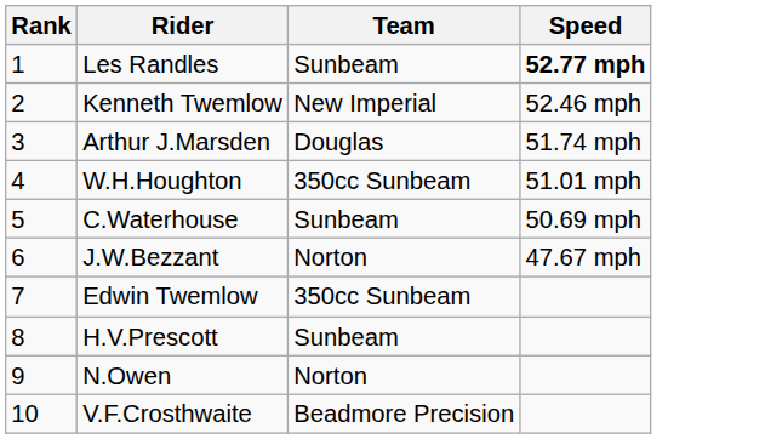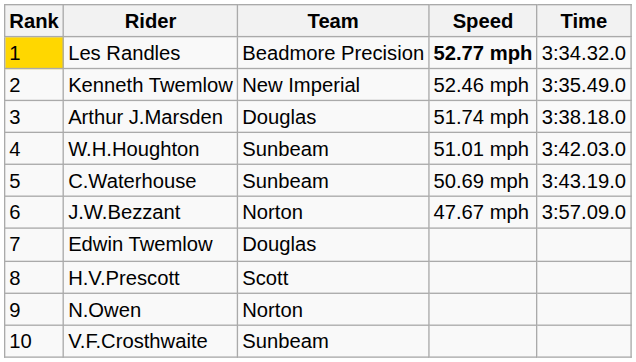 <table class="wikitable" style="font-size: 95%;">
 <tr style="background:#efefef;">
 <th>Rank</th>
 <th>Rider</th>
 <th>Team</th>
 <th>Speed</th>
+<th>Time</th>
 </tr>
 <tr>
-<td>1</td>
+<td style="background: gold;">1</td>
 <td> Les Randles</td>
-<td>Sunbeam</td>
+<td>Beadmore Precision</td>
 <td><strong>52.77 mph</strong></td>
+<td>3:34.32.0</td>
 </tr>
 <tr>
 <td>2</td>
 <td> Kenneth Twemlow</td>
 <td>New Imperial</td>
 <td>52.46 mph</td>
+<td>3:35.49.0</td>
 </tr>
 <tr>
 <td>3</td>
 <td> Arthur J.Marsden</td>
 <td>Douglas</td>
 <td>51.74 mph</td>
+<td>3:38.18.0</td>
 </tr>
 <tr>
 <td>4</td>
 <td> W.H.Houghton</td>
-<td>350cc Sunbeam</td>
+<td>Sunbeam</td>
 <td>51.01 mph</td>
+<td>3:42.03.0</td>
 </tr>
 <tr>
 <td>5</td>
 <td>  C.Waterhouse</td>
 <td>Sunbeam</td>
 <td>50.69 mph</td>
+<td>3:43.19.0</td>
 </tr>
 <tr>
 <td>6</td>
 <td> 	J.W.Bezzant</td>
 <td>Norton</td>
 <td>47.67 mph</td>
+<td>3:57.09.0</td>
 </tr>
 <tr>
 <td>7</td>
 <td> Edwin Twemlow</td>
-<td>350cc Sunbeam</td>
+<td>Douglas</td>
+<td></td>
 <td></td>
 </tr>
 <tr>
 <td>8</td>
 <td> H.V.Prescott</td>
-<td>Sunbeam</td>
+<td>Scott</td>
+<td></td>
 <td></td>
 </tr>
 <tr>
 <td>9</td>
 <td> N.Owen</td>
 <td>Norton</td>
 <td></td>
+<td></td>
 </tr>
 <tr>
 <td>10</td>
 <td> V.F.Crosthwaite</td>
-<td>Beadmore Precision</td>
+<td>Sunbeam</td>
+<td></td>
 <td></td>
 </tr>
 </table>
